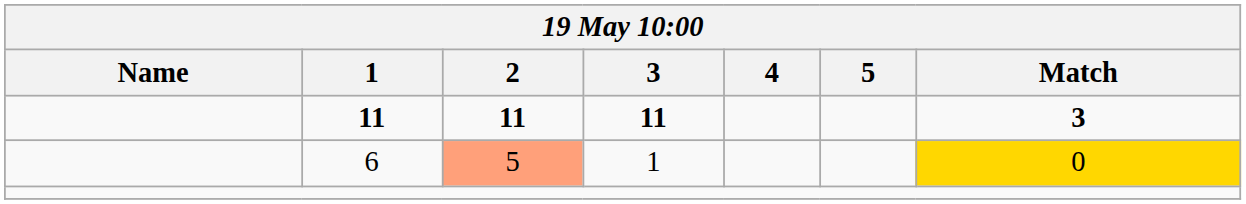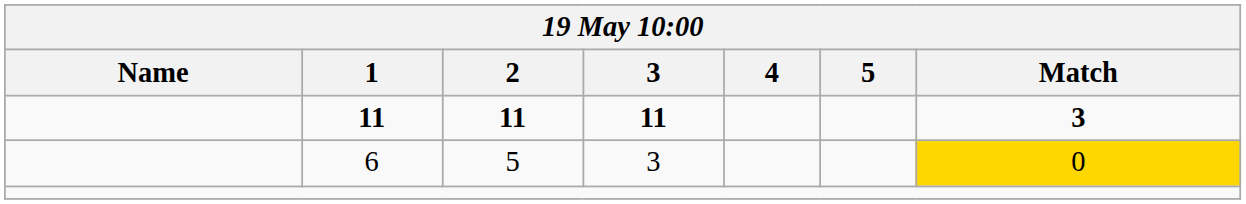 <table class=wikitable style="text-align:center; width: 55%">
 <tr>
 <th colspan=17><em>19 May 10:00</em></th>
 </tr>
 <tr>
 <th>Name</th>
 <th>1</th>
 <th>2</th>
 <th>3</th>
 <th>4</th>
 <th>5</th>
 <th>Match</th>
 </tr>
 <tr>
 <td style="text-align:left;"><strong></strong></td>
 <td><strong>11</strong></td>
 <td><strong>11</strong></td>
 <td><strong>11</strong></td>
 <td></td>
 <td></td>
 <td><strong>3</strong></td>
 </tr>
 <tr>
 <td style="text-align:left;"></td>
 <td>6</td>
-<td style="background: lightsalmon;">5</td>
-<td>1</td>
+<td>5</td>
+<td>3</td>
 <td></td>
 <td></td>
 <td style="background: gold;">0</td>
 </tr>
 <tr>
 <td colspan=17></td>
 </tr>
 </table>
